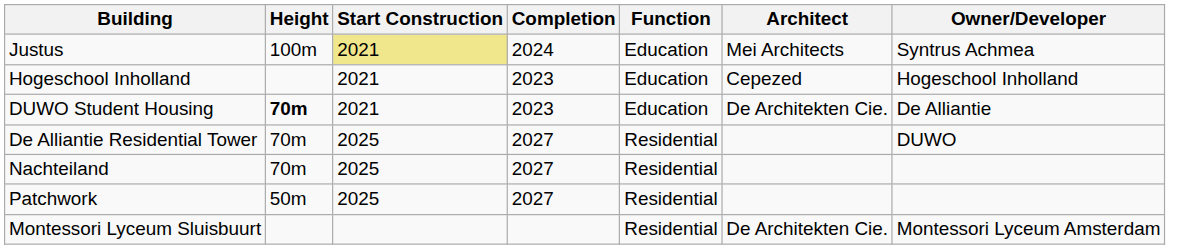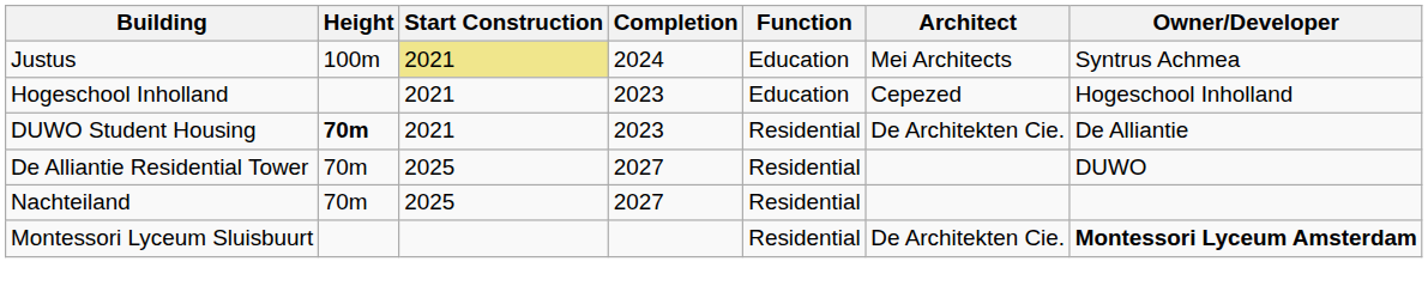 <table class="wikitable sortable">
 <tr>
 <th>Building</th>
 <th>Height</th>
 <th>Start Construction</th>
 <th>Completion</th>
 <th>Function</th>
 <th>Architect</th>
 <th>Owner/Developer</th>
 </tr>
 <tr>
 <td>Justus</td>
 <td>100m</td>
 <td style="background: khaki;">2021</td>
 <td>2024</td>
 <td>Education</td>
 <td>Mei Architects</td>
 <td>Syntrus Achmea</td>
 </tr>
 <tr>
 <td>Hogeschool Inholland</td>
 <td></td>
 <td>2021</td>
 <td>2023</td>
 <td>Education</td>
 <td>Cepezed</td>
 <td>Hogeschool Inholland</td>
 </tr>
 <tr>
 <td>DUWO Student Housing</td>
 <td><strong>70m</strong></td>
 <td>2021</td>
 <td>2023</td>
-<td>Education</td>
+<td>Residential</td>
 <td>De Architekten Cie.</td>
 <td>De Alliantie</td>
 </tr>
 <tr>
 <td>De Alliantie Residential Tower</td>
 <td>70m</td>
 <td>2025</td>
 <td>2027</td>
 <td>Residential</td>
 <td></td>
 <td>DUWO</td>
 </tr>
 <tr>
 <td>Nachteiland</td>
 <td>70m</td>
 <td>2025</td>
 <td>2027</td>
 <td>Residential</td>
 <td></td>
 <td></td>
 </tr>
 <tr>
-<td>Patchwork</td>
-<td>50m</td>
-<td>2025</td>
-<td>2027</td>
-<td>Residential</td>
-<td></td>
-<td></td>
-</tr>
-<tr>
 <td>Montessori Lyceum Sluisbuurt</td>
 <td></td>
 <td></td>
 <td></td>
 <td>Residential</td>
 <td>De Architekten Cie.</td>
-<td>Montessori Lyceum Amsterdam</td>
+<td><strong>Montessori Lyceum Amsterdam</strong></td>
 </tr>
 </table>
